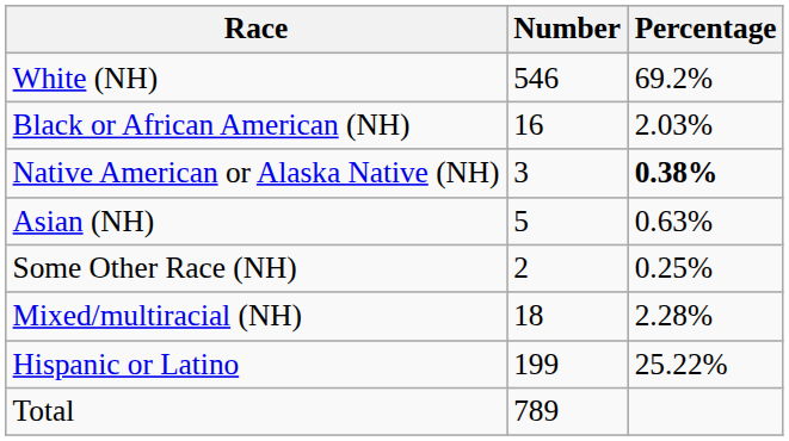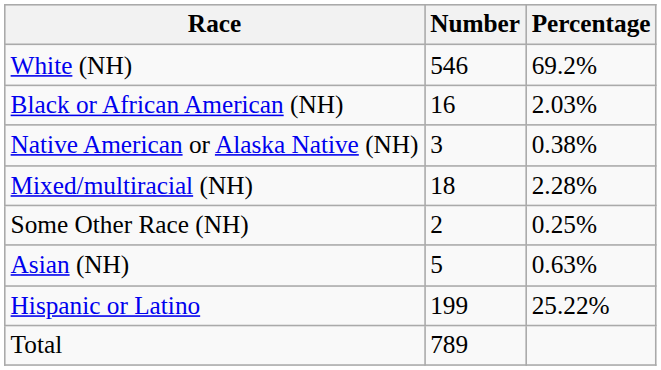 <table class="wikitable">
 <tr>
 <th>Race</th>
 <th>Number</th>
 <th>Percentage</th>
 </tr>
 <tr>
 <td><a href='#'>White</a> (NH)</td>
 <td>546</td>
 <td>69.2%</td>
 </tr>
 <tr>
 <td><a href='#'>Black or African American</a> (NH)</td>
 <td>16</td>
 <td>2.03%</td>
 </tr>
 <tr>
 <td><a href='#'>Native American</a> or <a href='#'>Alaska Native</a> (NH)</td>
 <td>3</td>
-<td><strong>0.38%</strong></td>
+<td>0.38%</td>
 </tr>
 <tr>
-<td><a href='#'>Asian</a> (NH)</td>
-<td>5</td>
-<td>0.63%</td>
+<td><a href='#'>Mixed/multiracial</a> (NH)</td>
+<td>18</td>
+<td>2.28%</td>
 </tr>
 <tr>
 <td>Some Other Race (NH)</td>
 <td>2</td>
 <td>0.25%</td>
 </tr>
 <tr>
-<td><a href='#'>Mixed/multiracial</a> (NH)</td>
-<td>18</td>
-<td>2.28%</td>
+<td><a href='#'>Asian</a> (NH)</td>
+<td>5</td>
+<td>0.63%</td>
 </tr>
 <tr>
 <td><a href='#'>Hispanic or Latino</a></td>
 <td>199</td>
 <td>25.22%</td>
 </tr>
 <tr>
 <td>Total</td>
 <td>789</td>
 <td></td>
 </tr>
 </table>
